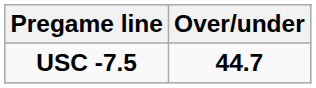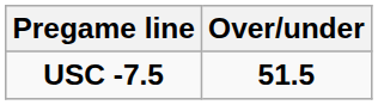 <table class="wikitable">
 <tr align="center">
 <th style=>Pregame line</th>
 <th style=>Over/under</th>
 </tr>
 <tr align="center">
 <td><strong>USC -7.5</strong></td>
-<td><strong>44.7</strong></td>
+<td><strong>51.5</strong></td>
 </tr>
 </table>
